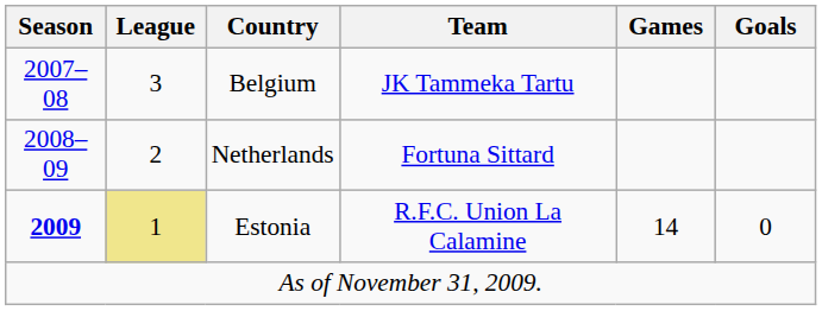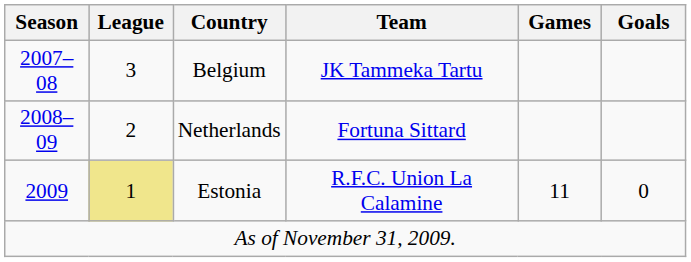 <table class="wikitable" style="font-size:90%; text-align:center;">
 <tr>
 <th width="50">Season</th>
 <th width="50">League</th>
 <th width="50">Country</th>
 <th width="150">Team</th>
 <th width="50">Games</th>
 <th width="50">Goals</th>
 </tr>
 <tr>
 <td><a href='#'>2007–08</a></td>
 <td>3</td>
 <td>Belgium</td>
 <td><a href='#'>JK Tammeka Tartu</a></td>
 <td></td>
 <td></td>
 </tr>
 <tr>
 <td><a href='#'>2008–09</a></td>
 <td>2</td>
 <td>Netherlands</td>
 <td><a href='#'>Fortuna Sittard</a></td>
 <td></td>
 <td></td>
 </tr>
 <tr>
-<td><strong><a href='#'>2009</a></strong></td>
+<td><a href='#'>2009</a></td>
 <td style="background: khaki;">1</td>
 <td>Estonia</td>
 <td><a href='#'>R.F.C. Union La Calamine</a></td>
-<td>14</td>
+<td>11</td>
 <td>0</td>
 </tr>
 <tr>
 <td colspan=7><em>As of November 31, 2009.</em></td>
 </tr>
 </table>
